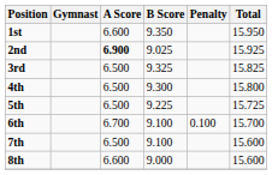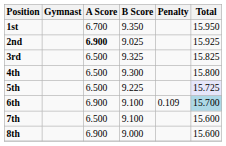 <table class="wikitable sortable" style="text-align:left; font-size:100%">
 <tr>
 <th>Position</th>
 <th>Gymnast</th>
 <th>A Score</th>
 <th>B Score</th>
 <th>Penalty</th>
 <th>Total</th>
 </tr>
 <tr>
 <td><strong>1st</strong></td>
 <td></td>
-<td>6.600</td>
+<td>6.700</td>
 <td>9.350</td>
 <td></td>
 <td>15.950</td>
 </tr>
 <tr>
 <td><strong>2nd</strong></td>
 <td></td>
 <td><strong>6.900</strong></td>
 <td>9.025</td>
 <td></td>
 <td>15.925</td>
 </tr>
 <tr>
 <td><strong>3rd</strong></td>
 <td></td>
 <td>6.500</td>
 <td>9.325</td>
 <td></td>
 <td>15.825</td>
 </tr>
 <tr>
 <td><strong>4th</strong></td>
 <td></td>
 <td>6.500</td>
 <td>9.300</td>
 <td></td>
 <td>15.800</td>
 </tr>
 <tr>
 <td><strong>5th</strong></td>
 <td></td>
 <td>6.500</td>
 <td>9.225</td>
 <td></td>
-<td>15.725</td>
+<td style="background: lavender;">15.725</td>
 </tr>
 <tr>
 <td><strong>6th</strong></td>
 <td></td>
-<td>6.700</td>
+<td>6.900</td>
 <td>9.100</td>
-<td>0.100</td>
-<td>15.700</td>
+<td>0.109</td>
+<td style="background: lightblue;">15.700</td>
 </tr>
 <tr>
 <td><strong>7th</strong></td>
 <td></td>
 <td>6.500</td>
 <td>9.100</td>
 <td></td>
 <td>15.600</td>
 </tr>
 <tr>
 <td><strong>8th</strong></td>
 <td></td>
-<td>6.600</td>
+<td>6.900</td>
 <td>9.000</td>
 <td></td>
 <td>15.600</td>
 </tr>
 <tr>
 </tr>
 </table>
